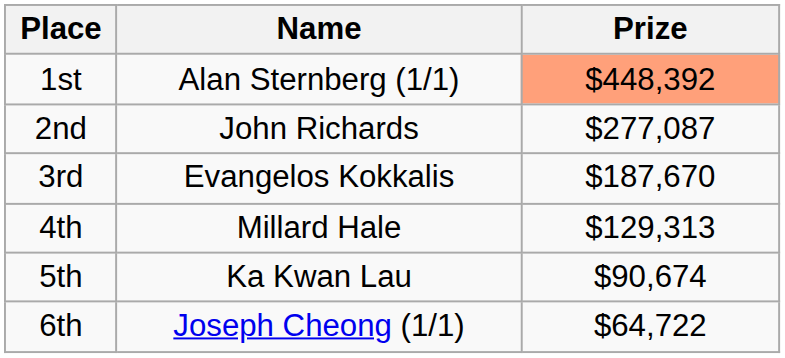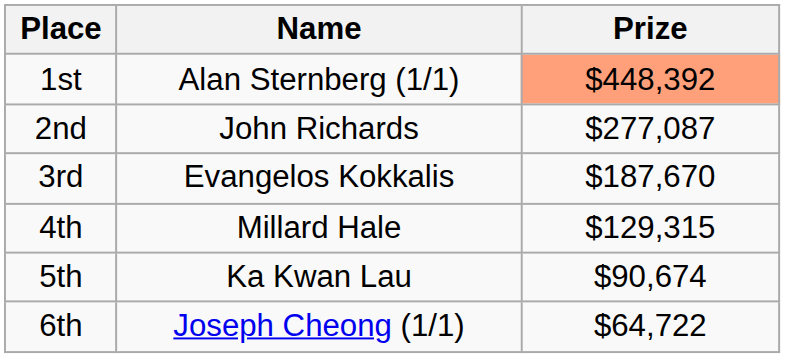 <table class="wikitable">
 <tr>
 <th width="50">Place</th>
 <th width="200">Name</th>
 <th width="125">Prize</th>
 </tr>
 <tr>
 <td align = "center">1st</td>
 <td align = "center">Alan Sternberg (1/1)</td>
 <td align = "center" style="background: lightsalmon;">$448,392</td>
 </tr>
 <tr>
 <td align = "center">2nd</td>
 <td align = "center">John Richards</td>
 <td align = "center">$277,087</td>
 </tr>
 <tr>
 <td align = "center">3rd</td>
 <td align = "center">Evangelos Kokkalis</td>
 <td align = "center">$187,670</td>
 </tr>
 <tr>
 <td align = "center">4th</td>
 <td align = "center">Millard Hale</td>
-<td align = "center">$129,313</td>
+<td align = "center">$129,315</td>
 </tr>
 <tr>
 <td align = "center">5th</td>
 <td align = "center">Ka Kwan Lau</td>
 <td align = "center">$90,674</td>
 </tr>
 <tr>
 <td align = "center">6th</td>
 <td align = "center"><a href='#'>Joseph Cheong</a> (1/1)</td>
 <td align = "center">$64,722</td>
 </tr>
 </table>
